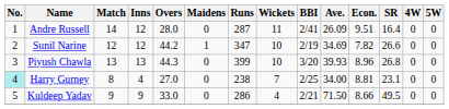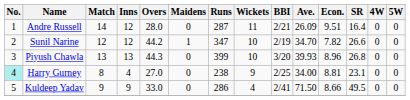 <table class="wikitable sortable" style="text-align: center;">
 <tr>
 <th>No.</th>
 <th>Name</th>
 <th>Match</th>
 <th>Inns</th>
 <th>Overs</th>
 <th>Maidens</th>
 <th>Runs</th>
 <th>Wickets</th>
 <th>BBI</th>
 <th>Ave.</th>
 <th>Econ.</th>
 <th>SR</th>
 <th>4W</th>
 <th>5W</th>
 </tr>
 <tr>
 <td>1</td>
 <td><a href='#'>Andre Russell</a></td>
 <td>14</td>
 <td>12</td>
 <td>28.0</td>
 <td>0</td>
 <td>287</td>
 <td>11</td>
-<td>2/41</td>
+<td>2/21</td>
 <td>26.09</td>
 <td>9.51</td>
 <td>16.4</td>
 <td>0</td>
 <td>0</td>
 </tr>
 <tr>
 <td>2</td>
 <td><a href='#'>Sunil Narine</a></td>
 <td>12</td>
 <td>12</td>
 <td>44.2</td>
 <td>1</td>
 <td>347</td>
 <td>10</td>
 <td>2/19</td>
-<td>34.69</td>
+<td>34.70</td>
 <td>7.82</td>
 <td>26.6</td>
 <td>0</td>
 <td>0</td>
 </tr>
 <tr>
 <td>3</td>
 <td><a href='#'>Piyush Chawla</a></td>
 <td>13</td>
 <td>13</td>
 <td>44.3</td>
 <td>0</td>
 <td>399</td>
 <td>10</td>
 <td>3/20</td>
 <td>39.93</td>
 <td>8.96</td>
 <td>26.8</td>
 <td>0</td>
 <td>0</td>
 </tr>
 <tr>
 <td style="background: paleturquoise;">4</td>
 <td><a href='#'>Harry Gurney</a></td>
 <td>8</td>
 <td>4</td>
 <td>27.0</td>
 <td>0</td>
 <td>238</td>
-<td>7</td>
+<td>9</td>
 <td>2/25</td>
 <td>34.00</td>
 <td>8.81</td>
 <td>23.1</td>
 <td>0</td>
 <td>0</td>
 </tr>
 <tr>
 <td>5</td>
 <td><a href='#'>Kuldeep Yadav</a></td>
 <td>9</td>
 <td>9</td>
 <td>33.0</td>
 <td>0</td>
 <td>286</td>
 <td>4</td>
-<td>2/21</td>
+<td>2/41</td>
 <td>71.50</td>
 <td>8.66</td>
 <td>49.5</td>
 <td>0</td>
 <td>0</td>
 </tr>
 <tr>
 </tr>
 </table>
